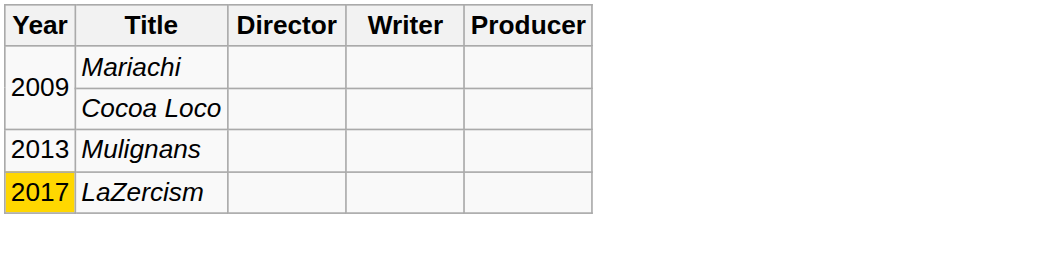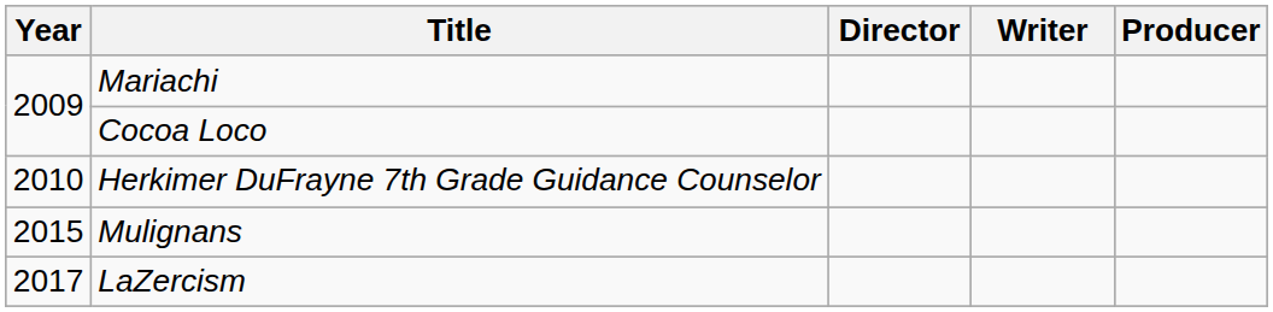 <table class="wikitable plainrowheaders">
 <tr>
 <th>Year</th>
 <th>Title</th>
 <th width=65>Director</th>
 <th width=65>Writer</th>
 <th width=65>Producer</th>
 </tr>
 <tr>
 <td rowspan=2>2009</td>
 <td><em>Mariachi</em></td>
 <td></td>
 <td></td>
 <td></td>
 </tr>
 <tr>
 <td><em>Cocoa Loco</em></td>
 <td></td>
 <td></td>
 <td></td>
 </tr>
 <tr>
-<td>2013</td>
+<td>2010</td>
+<td><em>Herkimer DuFrayne 7th Grade Guidance Counselor</em></td>
+<td></td>
+<td></td>
+<td></td>
+</tr>
+<tr>
+<td>2015</td>
 <td><em>Mulignans</em></td>
 <td></td>
 <td></td>
 <td></td>
 </tr>
 <tr>
-<td style="background: gold;">2017</td>
+<td>2017</td>
 <td><em>LaZercism</em></td>
 <td></td>
 <td></td>
 <td></td>
 </tr>
 </table>
